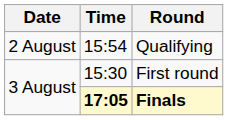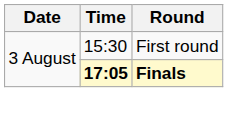 <table class="wikitable">
 <tr>
 <th>Date</th>
 <th>Time</th>
 <th>Round</th>
-</tr>
-<tr>
-<td>2 August</td>
-<td>15:54</td>
-<td>Qualifying</td>
 </tr>
 <tr>
 <td rowspan=2>3 August</td>
 <td>15:30</td>
 <td>First round</td>
 </tr>
 <tr style="background:lemonchiffon">
 <td><strong>17:05</strong></td>
 <td><strong>Finals</strong></td>
 </tr>
 </table>
